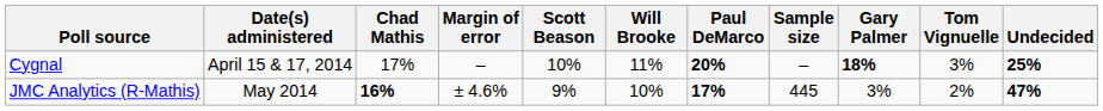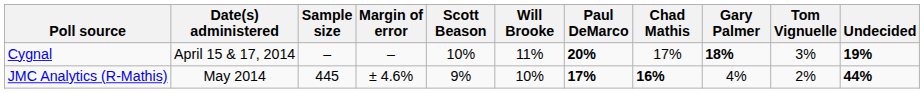 <table class="wikitable">
 <tr valign= bottom>
 <th>Poll source</th>
 <th>Date(s)<br>administered</th>
-<th style="width:70px;">Chad<br>Mathis</th>
+<th>Sample<br>size</th>
 <th>Margin of<br>error</th>
 <th style="width:70px;">Scott<br>Beason</th>
 <th style="width:70px;">Will<br>Brooke</th>
 <th style="width:70px;">Paul<br>DeMarco</th>
-<th>Sample<br>size</th>
+<th style="width:70px;">Chad<br>Mathis</th>
 <th style="width:70px;">Gary<br>Palmer</th>
 <th style="width:70px;">Tom<br>Vignuelle</th>
 <th>Undecided</th>
 </tr>
 <tr>
 <td><a href='#'>Cygnal</a></td>
 <td align=center>April 15 & 17, 2014</td>
-<td align=center>17%</td>
+<td align=center>–</td>
 <td align=center>–</td>
 <td align=center>10%</td>
 <td align=center>11%</td>
 <td><strong>20%</strong></td>
-<td align=center>–</td>
+<td align=center>17%</td>
 <td><strong>18%</strong></td>
 <td align=center>3%</td>
-<td><strong>25%</strong></td>
+<td><strong>19%</strong></td>
 </tr>
 <tr>
 <td><a href='#'>JMC Analytics (R-Mathis)</a></td>
 <td align=center>May 2014</td>
-<td><strong>16%</strong></td>
+<td align=center>445</td>
 <td align=center>± 4.6%</td>
 <td align=center>9%</td>
 <td align=center>10%</td>
 <td><strong>17%</strong></td>
-<td align=center>445</td>
-<td align=center>3%</td>
+<td><strong>16%</strong></td>
+<td align=center>4%</td>
 <td align=center>2%</td>
-<td><strong>47%</strong></td>
+<td><strong>44%</strong></td>
 </tr>
 </table>
